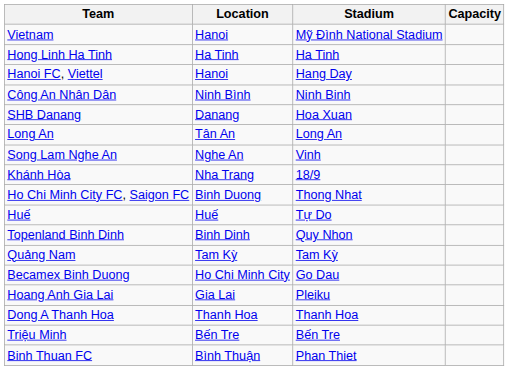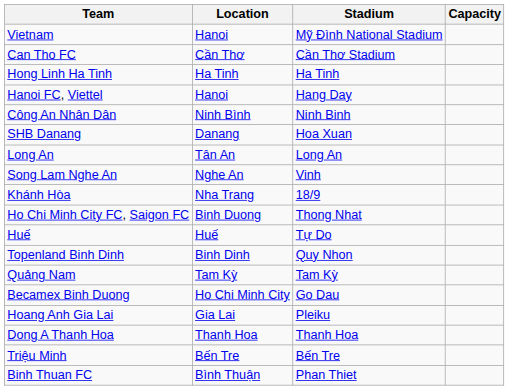 <table class="wikitable sortable">
 <tr>
 <th>Team</th>
 <th>Location</th>
 <th>Stadium</th>
 <th>Capacity</th>
 </tr>
 <tr>
 <td><a href='#'>Vietnam</a></td>
 <td><a href='#'>Hanoi</a></td>
 <td><a href='#'>Mỹ Đình National Stadium</a></td>
+<td></td>
+</tr>
+<tr>
+<td><a href='#'>Can Tho FC</a></td>
+<td><a href='#'>Cần Thơ</a></td>
+<td><a href='#'>Cần Thơ Stadium</a></td>
 <td></td>
 </tr>
 <tr>
 <td><a href='#'>Hong Linh Ha Tinh</a></td>
 <td><a href='#'>Ha Tinh</a></td>
 <td><a href='#'>Ha Tinh</a></td>
 <td></td>
 </tr>
 <tr>
 <td><a href='#'>Hanoi FC</a>, <a href='#'>Viettel</a></td>
 <td><a href='#'>Hanoi</a></td>
 <td><a href='#'>Hang Day</a></td>
 <td></td>
 </tr>
 <tr>
 <td><a href='#'>Công An Nhân Dân</a></td>
 <td><a href='#'>Ninh Bình</a></td>
 <td><a href='#'>Ninh Binh</a></td>
 <td></td>
 </tr>
 <tr>
 <td><a href='#'>SHB Danang</a></td>
 <td><a href='#'>Danang</a></td>
 <td><a href='#'>Hoa Xuan</a></td>
 <td></td>
 </tr>
 <tr>
 <td><a href='#'>Long An</a></td>
 <td><a href='#'>Tân An</a></td>
 <td><a href='#'>Long An</a></td>
 <td></td>
 </tr>
 <tr>
 <td><a href='#'>Song Lam Nghe An</a></td>
 <td><a href='#'>Nghe An</a></td>
 <td><a href='#'>Vinh</a></td>
 <td></td>
 </tr>
 <tr>
 <td><a href='#'>Khánh Hòa</a></td>
 <td><a href='#'>Nha Trang</a></td>
 <td><a href='#'>18/9</a></td>
 <td></td>
 </tr>
 <tr>
 <td><a href='#'>Ho Chi Minh City FC</a>, <a href='#'>Saigon FC</a></td>
 <td><a href='#'>Binh Duong</a></td>
 <td><a href='#'>Thong Nhat</a></td>
 <td></td>
 </tr>
 <tr>
 <td><a href='#'>Huế</a></td>
 <td><a href='#'>Huế</a></td>
 <td><a href='#'>Tự Do</a></td>
 <td></td>
 </tr>
 <tr>
 <td><a href='#'>Topenland Binh Dinh</a></td>
 <td><a href='#'>Binh Dinh</a></td>
 <td><a href='#'>Quy Nhon</a></td>
 <td></td>
 </tr>
 <tr>
 <td><a href='#'>Quảng Nam</a></td>
 <td><a href='#'>Tam Kỳ</a></td>
 <td><a href='#'>Tam Kỳ</a></td>
 <td></td>
 </tr>
 <tr>
 <td><a href='#'>Becamex Binh Duong</a></td>
 <td><a href='#'>Ho Chi Minh City</a></td>
 <td><a href='#'>Go Dau</a></td>
 <td></td>
 </tr>
 <tr>
 <td><a href='#'>Hoang Anh Gia Lai</a></td>
 <td><a href='#'>Gia Lai</a></td>
 <td><a href='#'>Pleiku</a></td>
 <td></td>
 </tr>
 <tr>
 <td><a href='#'>Dong A Thanh Hoa</a></td>
 <td><a href='#'>Thanh Hoa</a></td>
 <td><a href='#'>Thanh Hoa</a></td>
 <td></td>
 </tr>
 <tr>
 <td><a href='#'>Triệu Minh</a></td>
 <td><a href='#'>Bến Tre</a></td>
 <td><a href='#'>Bến Tre</a></td>
 <td></td>
 </tr>
 <tr>
 <td><a href='#'>Binh Thuan FC</a></td>
 <td><a href='#'>Bình Thuận</a></td>
 <td><a href='#'>Phan Thiet</a></td>
 <td></td>
 </tr>
 </table>
